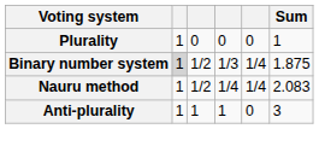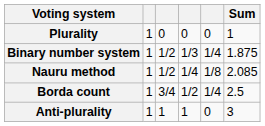 <table class="wikitable">
 <tr>
 <th>Voting system</th>
 <th></th>
 <th></th>
 <th></th>
 <th></th>
 <th>Sum</th>
 </tr>
 <tr>
 <th>Plurality</th>
 <td>1</td>
 <td>0</td>
 <td>0</td>
 <td>0</td>
 <td>1</td>
 </tr>
 <tr>
 <th>Binary number system</th>
-<td style="background: lightgrey;">1</td>
+<td>1</td>
 <td>1/2</td>
 <td>1/3</td>
 <td>1/4</td>
 <td>1.875</td>
 </tr>
 <tr>
 <th>Nauru method</th>
 <td>1</td>
 <td>1/2</td>
 <td>1/4</td>
+<td>1/8</td>
+<td>2.085</td>
+</tr>
+<tr>
+<th>Borda count</th>
+<td>1</td>
+<td>3/4</td>
+<td>1/2</td>
 <td>1/4</td>
-<td>2.083</td>
+<td>2.5</td>
 </tr>
 <tr>
 <th>Anti-plurality</th>
 <td>1</td>
 <td>1</td>
 <td>1</td>
 <td>0</td>
 <td>3</td>
 </tr>
 </table>
